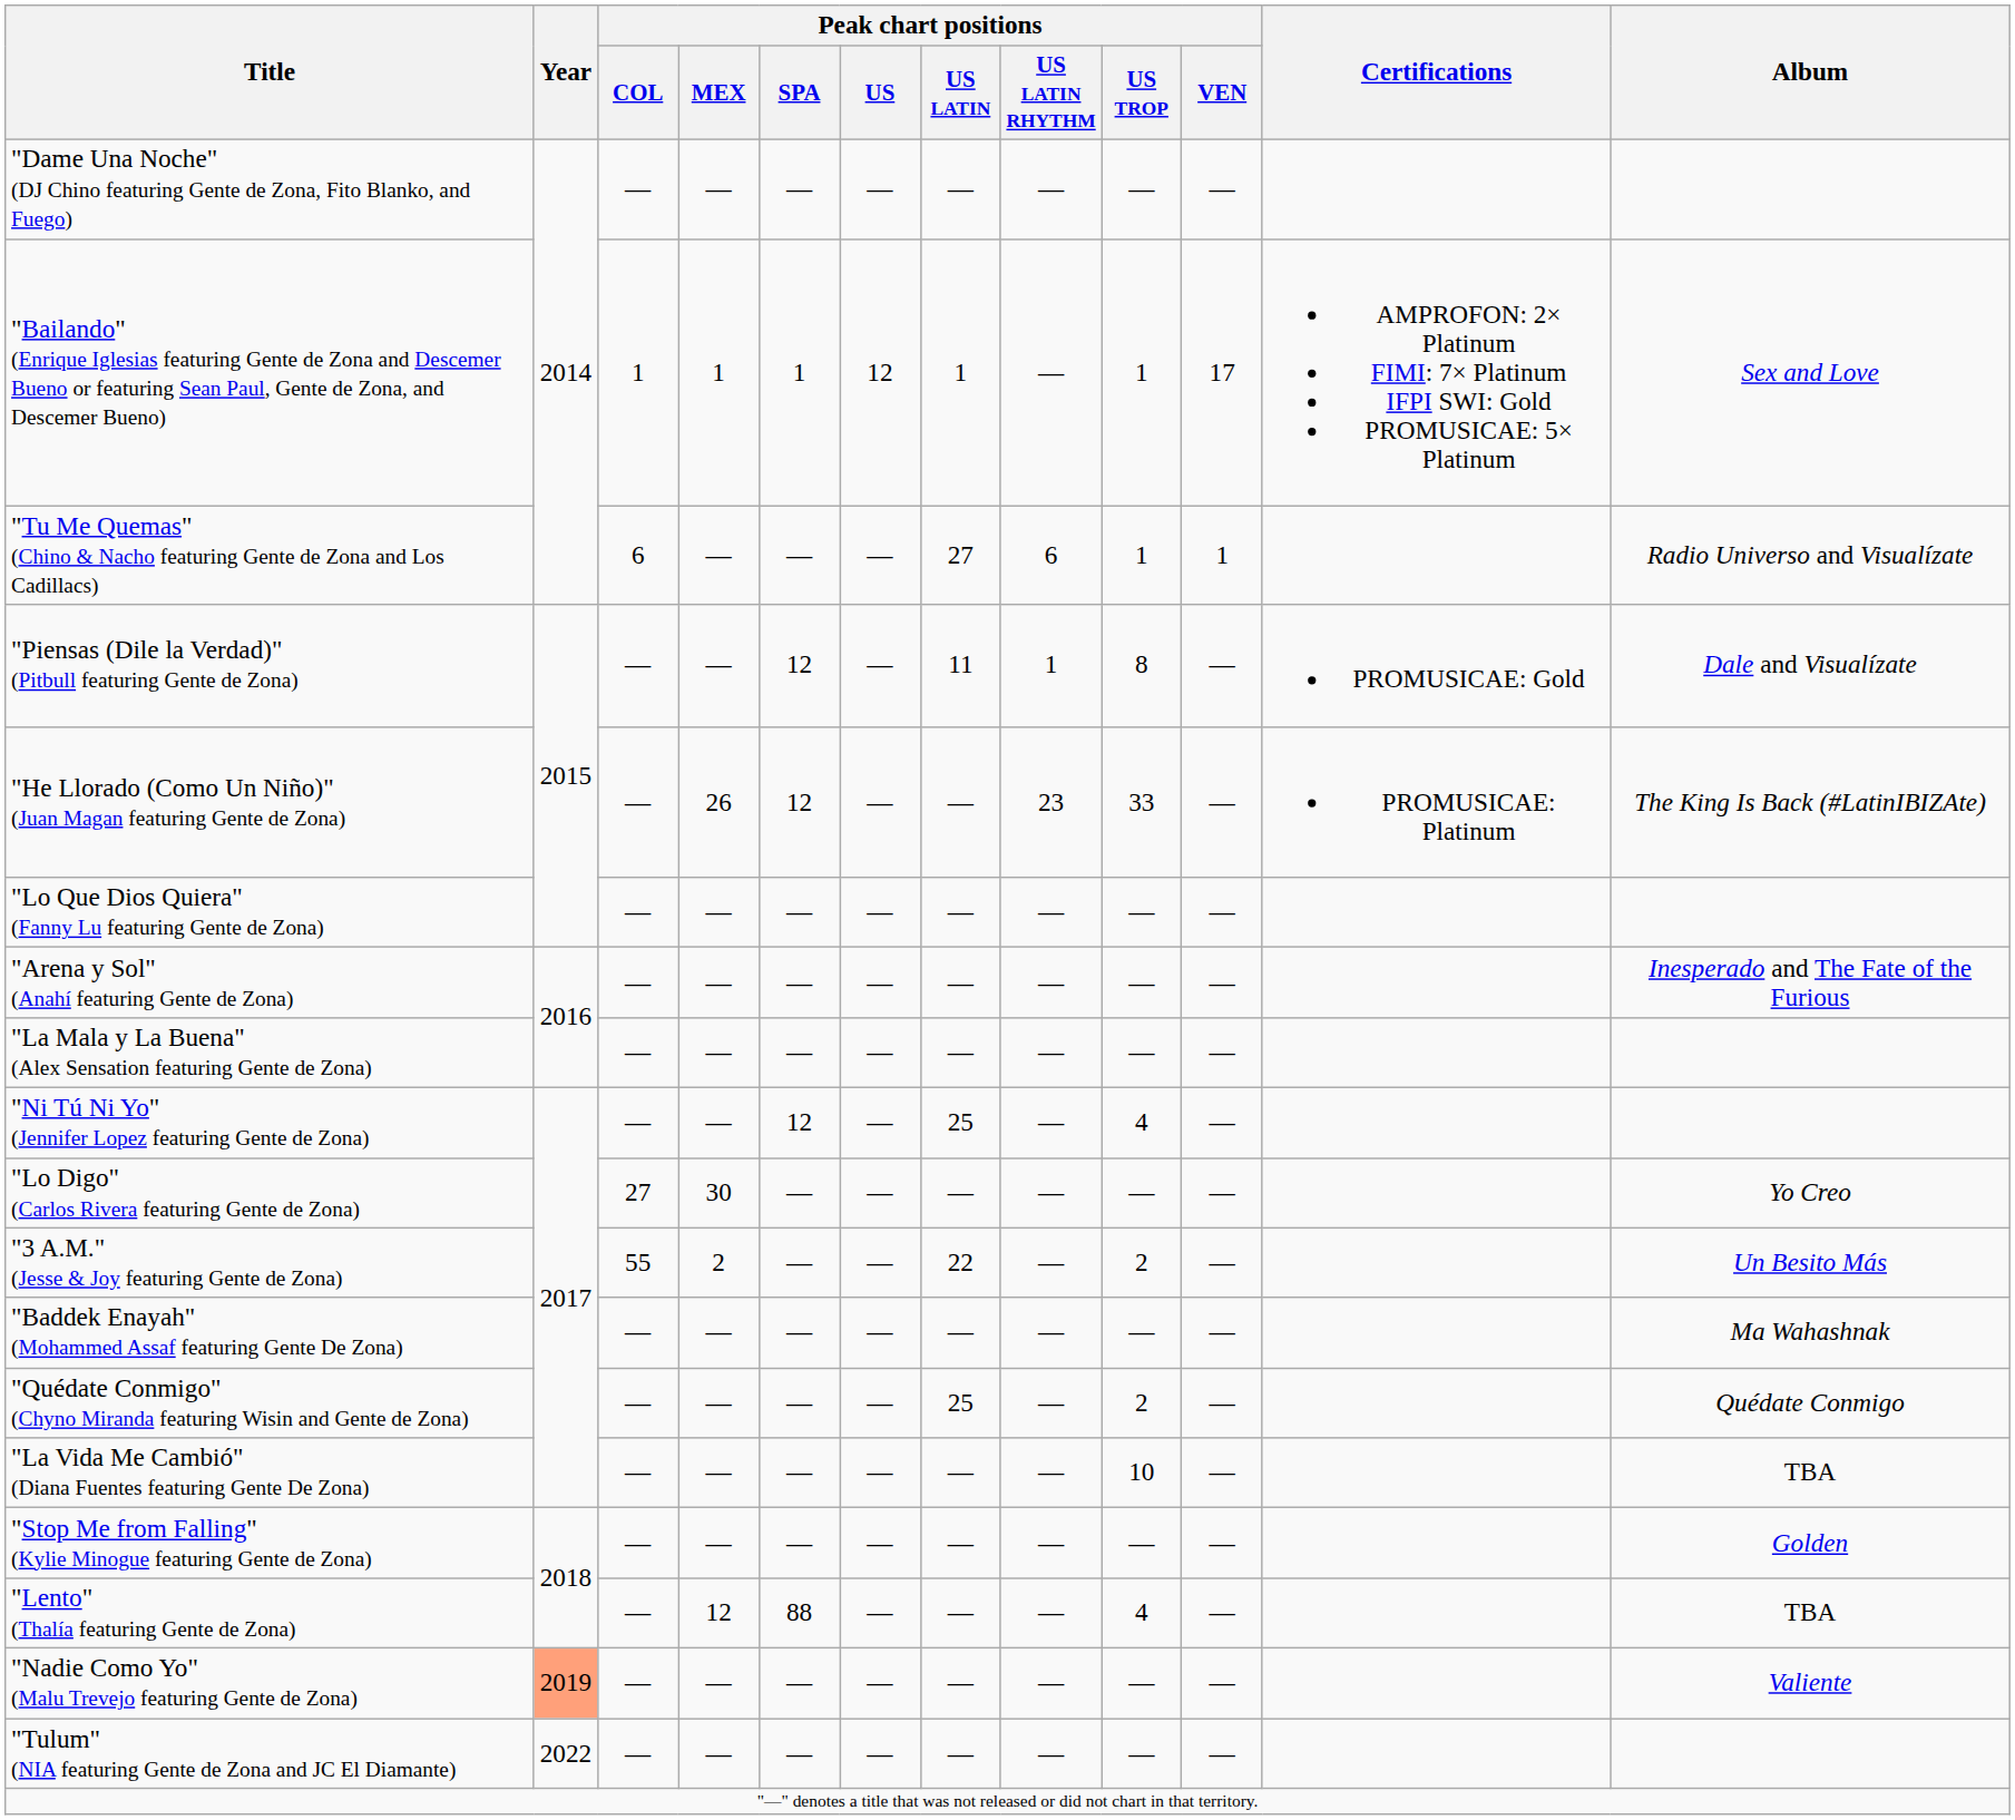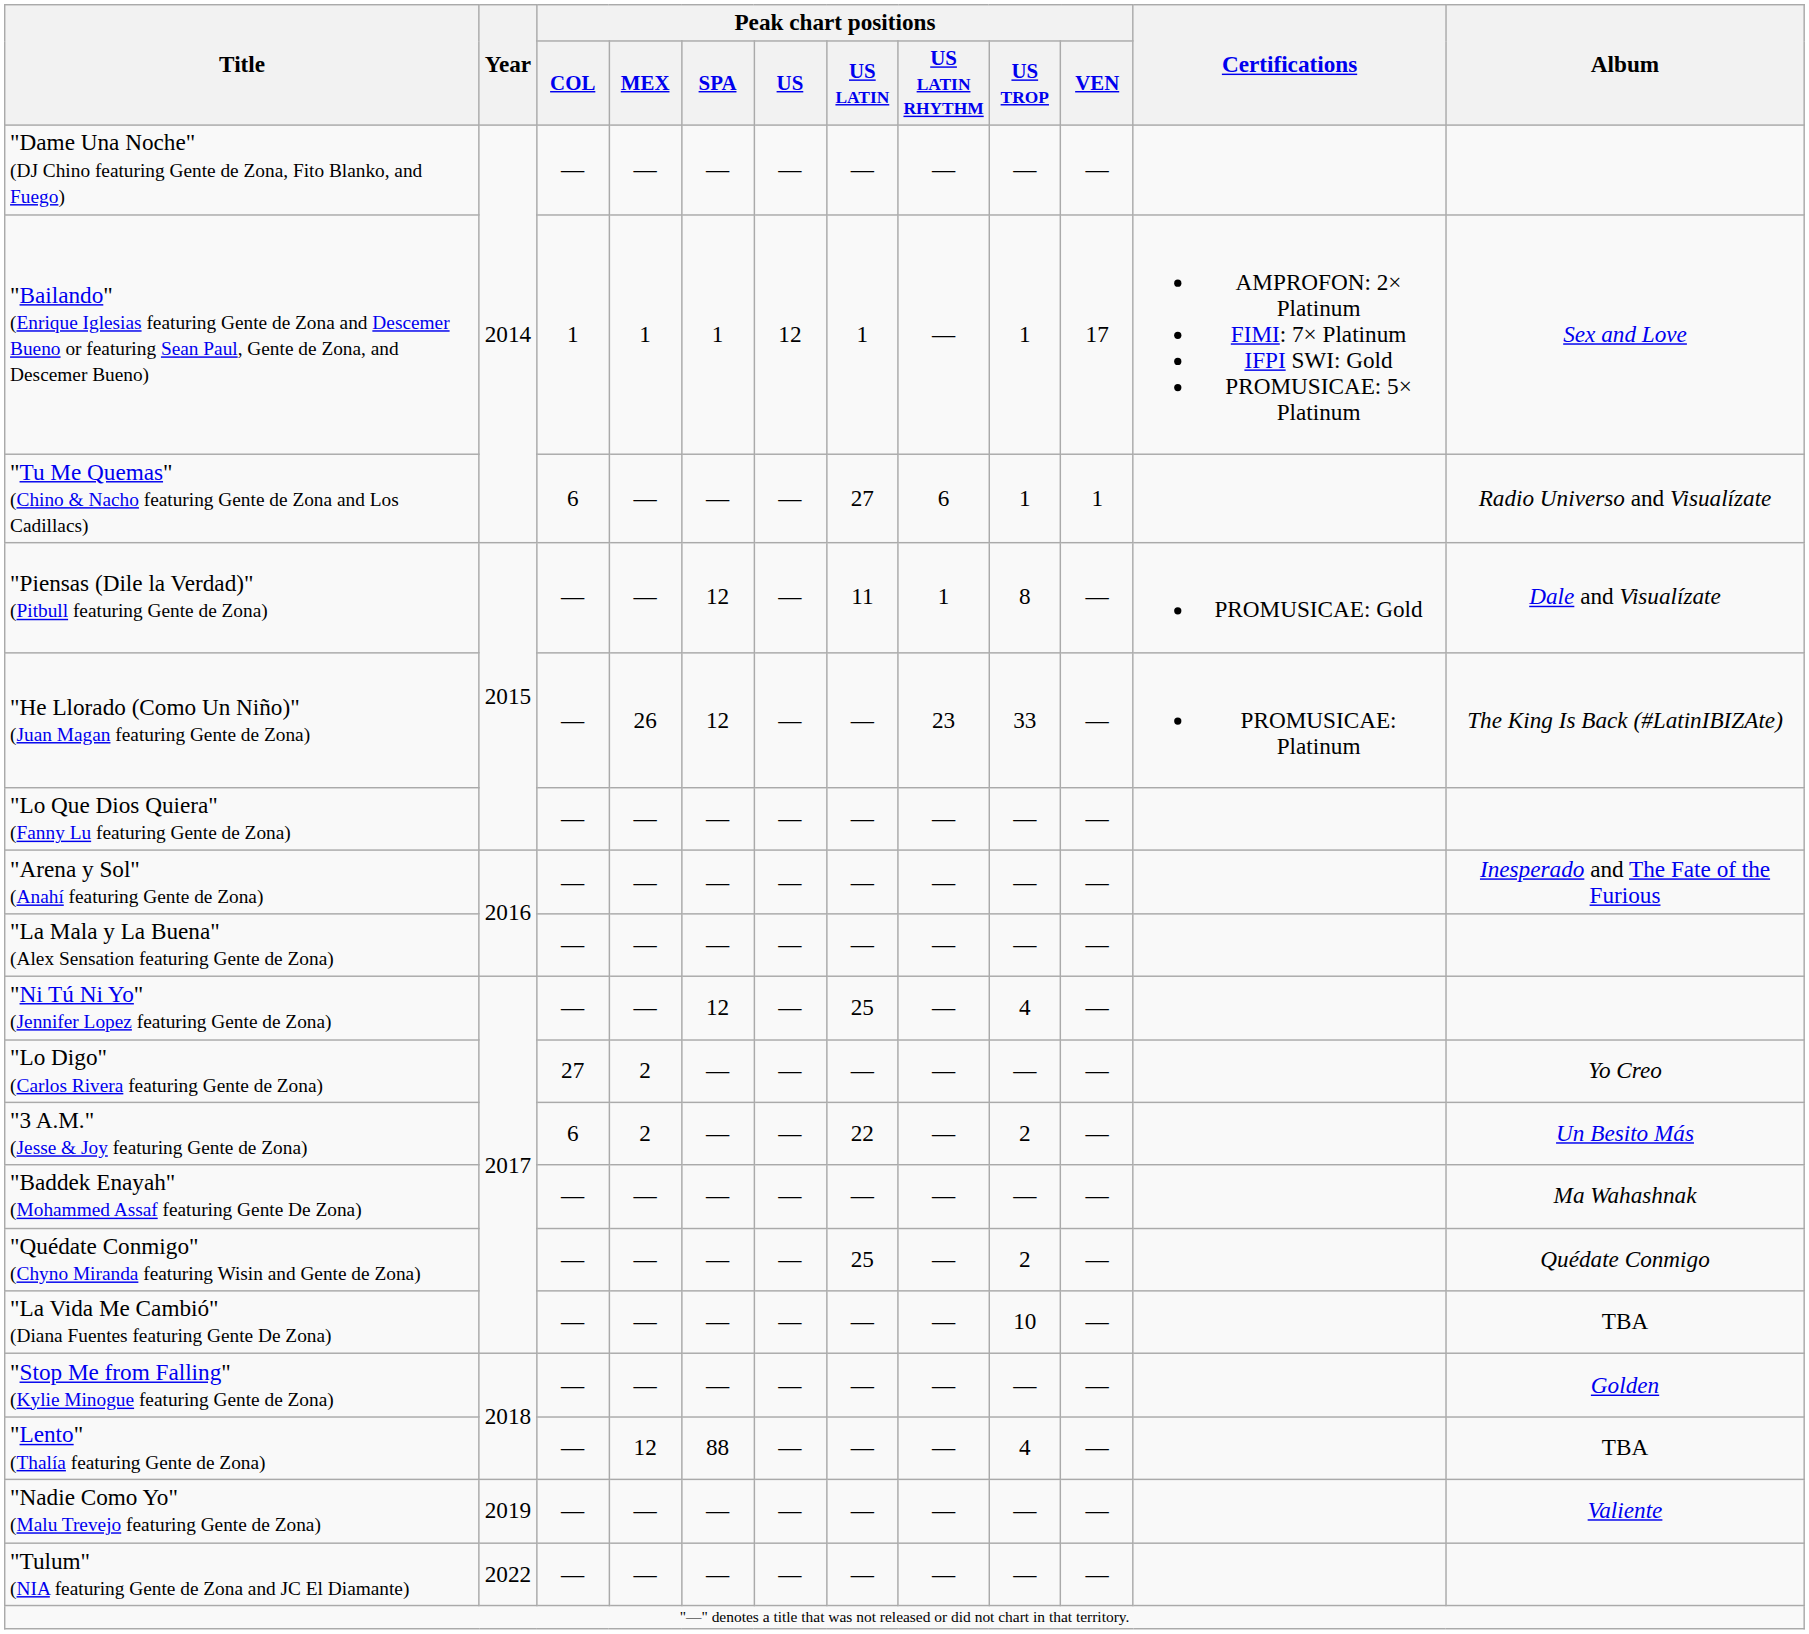 <table class="wikitable" style="text-align:center;" border="1">
 <tr>
 <th scope="col" rowspan="2" style="width:20em;">Title</th>
 <th scope="col" rowspan="2" style="width:2em;">Year</th>
 <th scope="col" colspan="8">Peak chart positions</th>
 <th scope="col" rowspan="2" style="width:13em;"><a href='#'>Certifications</a></th>
 <th scope="col" rowspan="2" style="width:15em;">Album</th>
 </tr>
 <tr>
 <th scope="col" style="width:3em;font-size:90%;"><a href='#'>COL</a><br></th>
 <th scope="col" style="width:3em;font-size:90%;"><a href='#'>MEX</a><br></th>
 <th scope="col" style="width:3em;font-size:90%;"><a href='#'>SPA</a><br></th>
 <th scope="col" style="width:3em;font-size:90%;"><a href='#'>US</a><br></th>
 <th scope="col" style="width:3em;font-size:90%;"><a href='#'>US<br><small>LATIN</small></a><br></th>
 <th scope="col" style="width:3em;font-size:90%;"><a href='#'>US<br><small>LATIN RHYTHM</small></a><br></th>
 <th scope="col" style="width:3em;font-size:90%;"><a href='#'>US<br><small>TROP</small></a><br></th>
 <th scope="col" style="width:3em;font-size:90%;"><a href='#'>VEN</a><br></th>
 </tr>
 <tr>
 <td align="left">"Dame Una Noche" <br><small>(DJ Chino featuring Gente de Zona, Fito Blanko, and <a href='#'>Fuego</a>)</small></td>
 <td align="center" rowspan="3">2014</td>
 <td align="center">—</td>
 <td align="center">—</td>
 <td align="center">—</td>
 <td align="center">—</td>
 <td align="center">—</td>
 <td align="center">—</td>
 <td align="center">—</td>
 <td align="center">—</td>
 <td></td>
 <td></td>
 </tr>
 <tr>
 <td align="left">"<a href='#'>Bailando</a>" <br><small>(<a href='#'>Enrique Iglesias</a> featuring Gente de Zona and <a href='#'>Descemer Bueno</a> or  featuring <a href='#'>Sean Paul</a>, Gente de Zona, and Descemer Bueno)</small></td>
 <td align="center">1</td>
 <td align="center">1</td>
 <td align="center">1</td>
 <td align="center">12</td>
 <td align="center">1</td>
 <td align="center">—</td>
 <td align="center">1</td>
 <td align="center">17</td>
 <td><br><ul><li>AMPROFON: 2× Platinum</li><li><a href='#'>FIMI</a>: 7× Platinum</li><li><a href='#'>IFPI</a> SWI: Gold</li><li>PROMUSICAE: 5× Platinum</li></ul></td>
 <td><em><a href='#'>Sex and Love</a></em></td>
 </tr>
 <tr>
 <td align="left">"<a href='#'>Tu Me Quemas</a>" <br><small>(<a href='#'>Chino & Nacho</a> featuring Gente de Zona and Los Cadillacs)</small></td>
 <td align="center">6</td>
 <td align="center">—</td>
 <td align="center">—</td>
 <td align="center">—</td>
 <td align="center">27</td>
 <td align="center">6</td>
 <td align="center">1</td>
 <td align="center">1</td>
 <td></td>
 <td><em>Radio Universo</em> and <em>Visualízate</em></td>
 </tr>
 <tr>
 <td align="left">"Piensas (Dile la Verdad)" <br><small>(<a href='#'>Pitbull</a> featuring Gente de Zona)</small></td>
 <td align="center" rowspan="3">2015</td>
 <td align="center">—</td>
 <td align="center">—</td>
 <td align="center">12</td>
 <td align="center">—</td>
 <td align="center">11</td>
 <td align="center">1</td>
 <td align="center">8</td>
 <td align="center">—</td>
 <td><br><ul><li>PROMUSICAE: Gold</li></ul></td>
 <td><em><a href='#'>Dale</a></em> and <em>Visualízate</em></td>
 </tr>
 <tr>
 <td align="left">"He Llorado (Como Un Niño)" <br><small>(<a href='#'>Juan Magan</a> featuring Gente de Zona)</small></td>
 <td align="center">—</td>
 <td align="center">26</td>
 <td align="center">12</td>
 <td align="center">—</td>
 <td align="center">—</td>
 <td align="center">23</td>
 <td align="center">33</td>
 <td align="center">—</td>
 <td><br><ul><li>PROMUSICAE: Platinum</li></ul></td>
 <td><em>The King Is Back (#LatinIBIZAte)</em></td>
 </tr>
 <tr>
 <td align="left">"Lo Que Dios Quiera" <br><small>(<a href='#'>Fanny Lu</a> featuring Gente de Zona)</small></td>
 <td align="center">—</td>
 <td align="center">—</td>
 <td align="center">—</td>
 <td align="center">—</td>
 <td align="center">—</td>
 <td align="center">—</td>
 <td align="center">—</td>
 <td align="center">—</td>
 <td></td>
 <td></td>
 </tr>
 <tr>
 <td align="left">"Arena y Sol" <br><small>(<a href='#'>Anahí</a> featuring Gente de Zona)</small></td>
 <td align="center" rowspan="2">2016</td>
 <td align="center">—</td>
 <td align="center">—</td>
 <td align="center">—</td>
 <td align="center">—</td>
 <td align="center">—</td>
 <td align="center">—</td>
 <td align="center">—</td>
 <td align="center">—</td>
 <td></td>
 <td><em><a href='#'>Inesperado</a></em> and <a href='#'>The Fate of the Furious</a></td>
 </tr>
 <tr>
 <td align="left">"La Mala y La Buena"<br><small>(Alex Sensation featuring Gente de Zona)</small></td>
 <td align="center">—</td>
 <td align="center">—</td>
 <td align="center">—</td>
 <td align="center">—</td>
 <td align="center">—</td>
 <td align="center">—</td>
 <td align="center">—</td>
 <td align="center">—</td>
 <td></td>
 <td></td>
 </tr>
 <tr>
 <td align="left">"<a href='#'>Ni Tú Ni Yo</a>" <br><small>(<a href='#'>Jennifer Lopez</a> featuring Gente de Zona)</small></td>
 <td rowspan="6" align="center">2017</td>
 <td align="center">—</td>
 <td align="center">—</td>
 <td align="center">12</td>
 <td align="center">—</td>
 <td align="center">25</td>
 <td align="center">—</td>
 <td>4</td>
 <td align="center">—</td>
 <td></td>
 <td></td>
 </tr>
 <tr>
 <td align="left">"Lo Digo"<br><small>(<a href='#'>Carlos Rivera</a> featuring Gente de Zona)</small></td>
 <td align="center">27</td>
-<td align="center">30</td>
+<td align="center">2</td>
 <td align="center">—</td>
 <td align="center">—</td>
 <td align="center">—</td>
 <td align="center">—</td>
 <td align="center">—</td>
 <td align="center">—</td>
 <td></td>
 <td><em>Yo Creo</em></td>
 </tr>
 <tr>
 <td align="left">"3 A.M."<br><small>(<a href='#'>Jesse & Joy</a> featuring Gente de Zona)</small></td>
-<td align="center">55</td>
+<td align="center">6</td>
 <td align="center">2</td>
 <td align="center">—</td>
 <td align="center">—</td>
 <td align="center">22</td>
 <td align="center">—</td>
 <td align="center">2</td>
 <td align="center">—</td>
 <td></td>
 <td><em><a href='#'>Un Besito Más</a></em></td>
 </tr>
 <tr>
 <td align="left">"Baddek Enayah"<br><small>(<a href='#'>Mohammed Assaf</a> featuring Gente De Zona)</small></td>
 <td align="center">—</td>
 <td align="center">—</td>
 <td align="center">—</td>
 <td align="center">—</td>
 <td align="center">—</td>
 <td align="center">—</td>
 <td align="center">—</td>
 <td align="center">—</td>
 <td></td>
 <td><em>Ma Wahashnak</em></td>
 </tr>
 <tr>
 <td align="left">"Quédate Conmigo"<br><small>(<a href='#'>Chyno Miranda</a> featuring Wisin and Gente de Zona)</small></td>
 <td align="center">—</td>
 <td align="center">—</td>
 <td align="center">—</td>
 <td align="center">—</td>
 <td align="center">25</td>
 <td align="center">—</td>
 <td align="center">2</td>
 <td align="center">—</td>
 <td></td>
 <td><em>Quédate Conmigo</em></td>
 </tr>
 <tr>
 <td align="left">"La Vida Me Cambió" <br><small>(Diana Fuentes featuring Gente De Zona)</small></td>
 <td align="center">—</td>
 <td align="center">—</td>
 <td align="center">—</td>
 <td align="center">—</td>
 <td align="center">—</td>
 <td align="center">—</td>
 <td align="center">10</td>
 <td align="center">—</td>
 <td></td>
 <td>TBA</td>
 </tr>
 <tr>
 <td align="left">"<a href='#'>Stop Me from Falling</a>" <br><small>(<a href='#'>Kylie Minogue</a> featuring Gente de Zona)</small></td>
 <td rowspan="2">2018</td>
 <td align="center">—</td>
 <td align="center">—</td>
 <td align="center">—</td>
 <td align="center">—</td>
 <td align="center">—</td>
 <td align="center">—</td>
 <td align="center">—</td>
 <td align="center">—</td>
 <td></td>
 <td><em><a href='#'>Golden</a></em></td>
 </tr>
 <tr>
 <td align="left">"<a href='#'>Lento</a>" <br><small>(<a href='#'>Thalía</a> featuring Gente de Zona)</small></td>
 <td>—</td>
 <td>12</td>
 <td>88</td>
 <td>—</td>
 <td>—</td>
 <td>—</td>
 <td>4</td>
 <td>—</td>
 <td></td>
 <td>TBA</td>
 </tr>
 <tr>
 <td align="left">"Nadie Como Yo" <br><small>(<a href='#'>Malu Trevejo</a> featuring Gente de Zona)</small></td>
-<td style="background: lightsalmon;">2019</td>
+<td>2019</td>
 <td>—</td>
 <td>—</td>
 <td>—</td>
 <td>—</td>
 <td>—</td>
 <td>—</td>
 <td>—</td>
 <td>—</td>
 <td></td>
 <td><em><a href='#'>Valiente</a></em></td>
 </tr>
 <tr>
 <td align="left">"Tulum" <br><small>(<a href='#'>NIA</a> featuring Gente de Zona and JC El Diamante)</small></td>
 <td>2022</td>
 <td>—</td>
 <td>—</td>
 <td>—</td>
 <td>—</td>
 <td>—</td>
 <td>—</td>
 <td>—</td>
 <td>—</td>
 <td></td>
 <td></td>
 </tr>
 <tr>
 <td colspan="14" style="text-align:center; font-size:8pt;">"—" denotes a title that was not released or did not chart in that territory.</td>
 </tr>
 </table>
